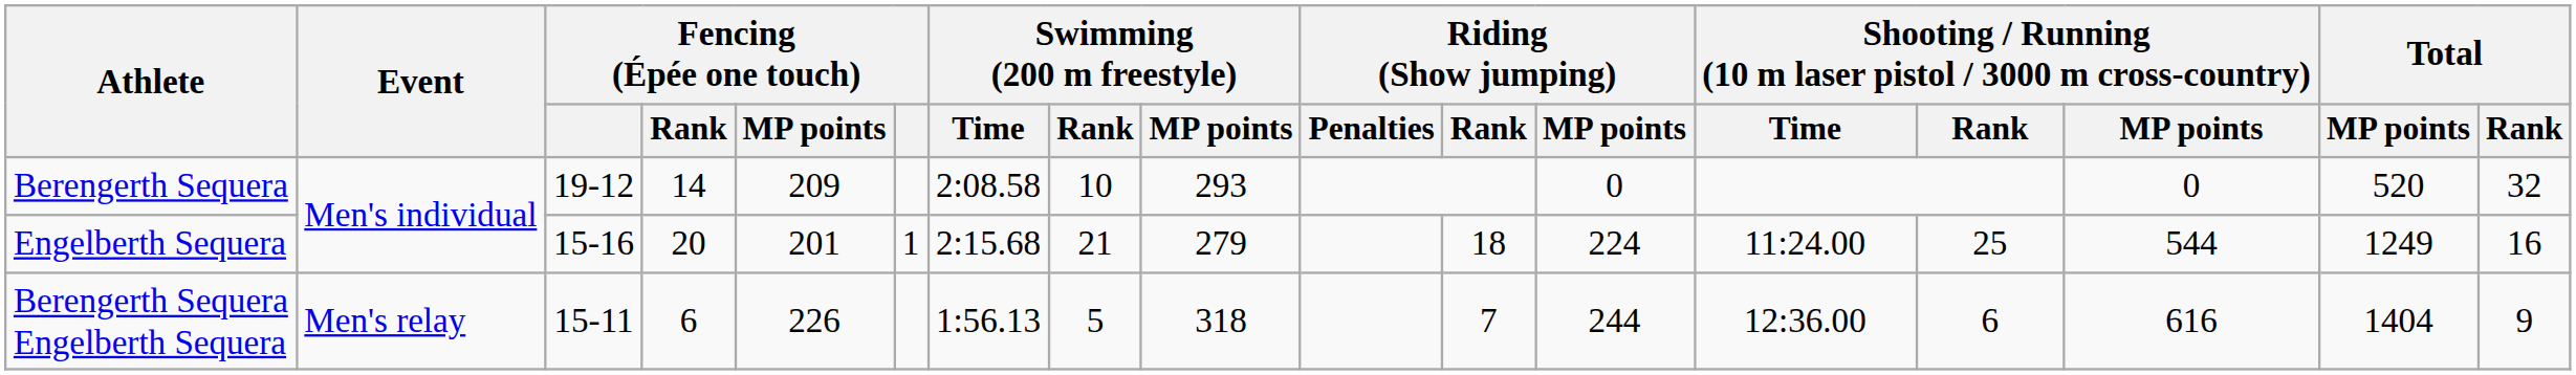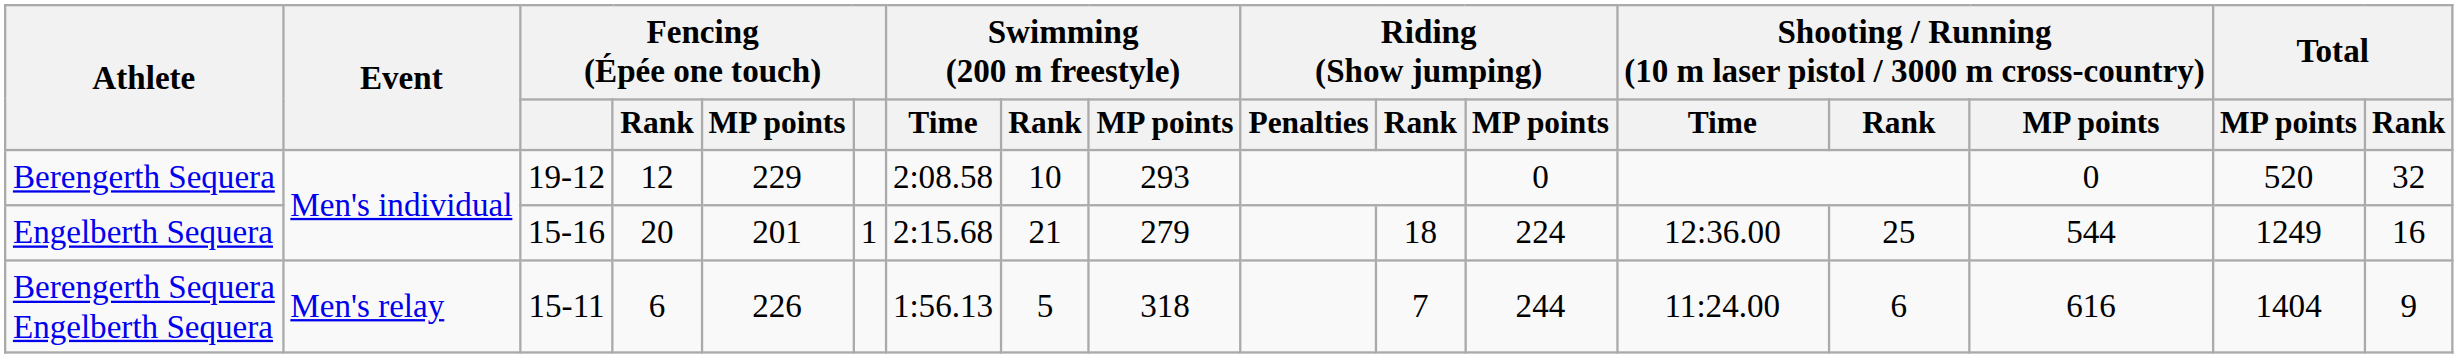 <table class=wikitable style=font-size:90%;text-align:center>
 <tr>
 <th rowspan=2>Athlete</th>
 <th rowspan=2>Event</th>
 <th colspan=4>Fencing<br><span>(Épée one touch)</span></th>
 <th colspan=3>Swimming<br><span>(200 m freestyle)</span></th>
 <th colspan=3>Riding<br><span>(Show jumping)</span></th>
 <th colspan=3>Shooting / Running<br><span>(10 m laser pistol / 3000 m cross-country)</span></th>
 <th colspan=2>Total</th>
 </tr>
 <tr style=font-size:95%>
 <th></th>
 <th>Rank</th>
 <th>MP points</th>
 <th></th>
 <th>Time</th>
 <th>Rank</th>
 <th>MP points</th>
 <th>Penalties</th>
 <th>Rank</th>
 <th>MP points</th>
 <th>Time</th>
 <th>Rank</th>
 <th>MP points</th>
 <th>MP points</th>
 <th>Rank</th>
 </tr>
 <tr>
 <td align=left><a href='#'>Berengerth Sequera</a></td>
 <td align=left rowspan=2><a href='#'>Men's individual</a></td>
 <td>19-12</td>
-<td>14</td>
-<td>209</td>
+<td>12</td>
+<td>229</td>
 <td></td>
 <td>2:08.58</td>
 <td>10</td>
 <td>293</td>
 <td colspan=2></td>
 <td>0</td>
 <td colspan=2></td>
 <td>0</td>
 <td>520</td>
 <td>32</td>
 </tr>
 <tr>
 <td align=left><a href='#'>Engelberth Sequera</a></td>
 <td>15-16</td>
 <td>20</td>
 <td>201</td>
 <td>1</td>
 <td>2:15.68</td>
 <td>21</td>
 <td>279</td>
 <td></td>
 <td>18</td>
 <td>224</td>
-<td>11:24.00</td>
+<td>12:36.00</td>
 <td>25</td>
 <td>544</td>
 <td>1249</td>
 <td>16</td>
 </tr>
 <tr>
 <td align=left><a href='#'>Berengerth Sequera</a><br><a href='#'>Engelberth Sequera</a></td>
 <td align=left><a href='#'>Men's relay</a></td>
 <td>15-11</td>
 <td>6</td>
 <td>226</td>
 <td></td>
 <td>1:56.13</td>
 <td>5</td>
 <td>318</td>
 <td></td>
 <td>7</td>
 <td>244</td>
-<td>12:36.00</td>
+<td>11:24.00</td>
 <td>6</td>
 <td>616</td>
 <td>1404</td>
 <td>9</td>
 </tr>
 </table>
